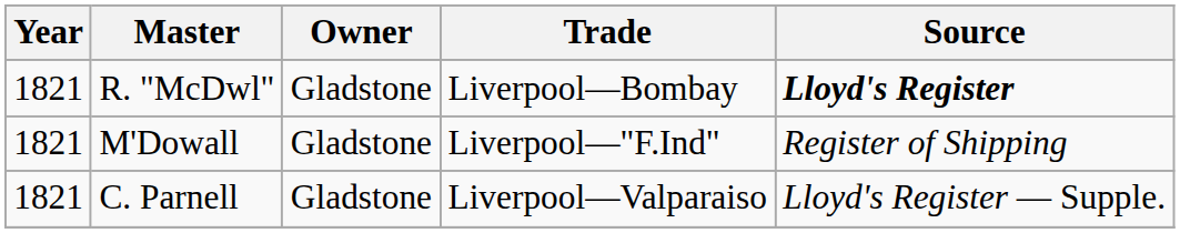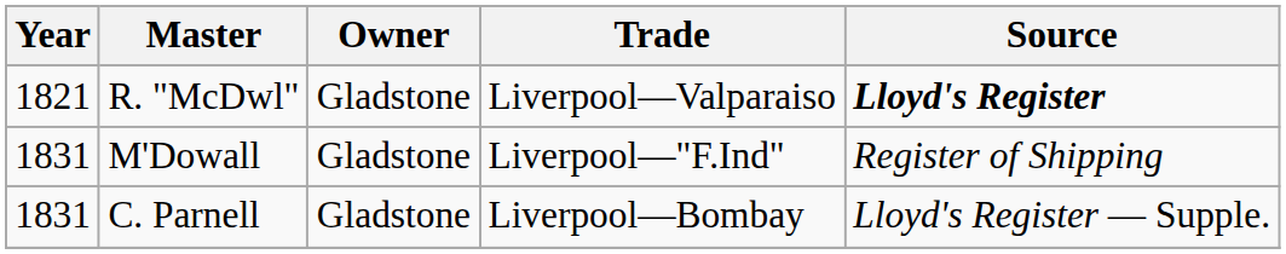 <table class="sortable wikitable">
 <tr>
 <th>Year</th>
 <th>Master</th>
 <th>Owner</th>
 <th>Trade</th>
 <th>Source</th>
 </tr>
 <tr>
 <td>1821</td>
 <td>R. "McDwl"</td>
 <td>Gladstone</td>
-<td>Liverpool—Bombay</td>
+<td>Liverpool—Valparaiso</td>
 <td><strong><em>Lloyd's Register</em></strong></td>
 </tr>
 <tr>
-<td>1821</td>
+<td>1831</td>
 <td>M'Dowall</td>
 <td>Gladstone</td>
 <td>Liverpool—"F.Ind"</td>
 <td><em>Register of Shipping</em></td>
 </tr>
 <tr>
-<td>1821</td>
+<td>1831</td>
 <td>C. Parnell</td>
 <td>Gladstone</td>
-<td>Liverpool—Valparaiso</td>
+<td>Liverpool—Bombay</td>
 <td><em>Lloyd's Register</em> — Supple.</td>
 </tr>
 <tr>
 </tr>
 </table>
